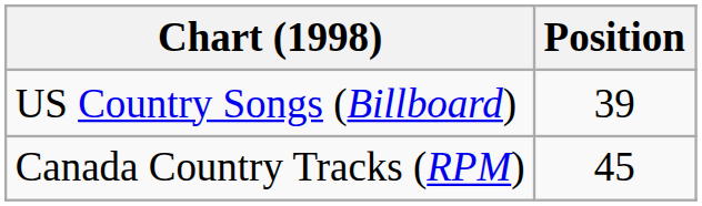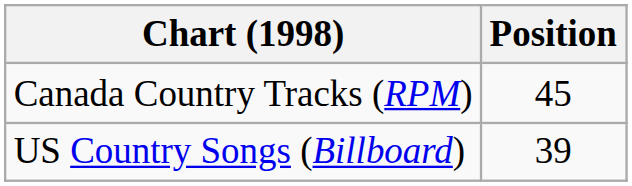 <table class="wikitable sortable">
 <tr>
 <th scope="col">Chart (1998)</th>
 <th scope="col">Position</th>
 </tr>
 <tr>
+<td>Canada Country Tracks (<em><a href='#'>RPM</a></em>)</td>
+<td align="center">45</td>
+</tr>
+<tr>
 <td>US <a href='#'>Country Songs</a> (<em><a href='#'>Billboard</a></em>)</td>
 <td align="center">39</td>
 </tr>
-<tr>
-<td>Canada Country Tracks (<em><a href='#'>RPM</a></em>)</td>
-<td align="center">45</td>
-</tr>
 </table>
